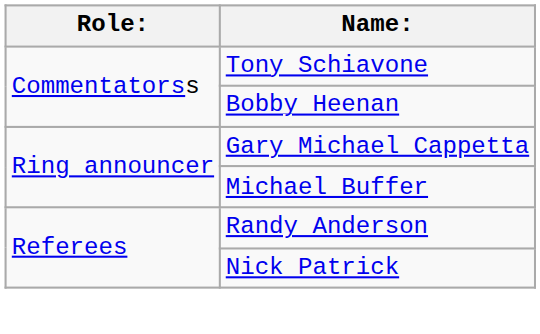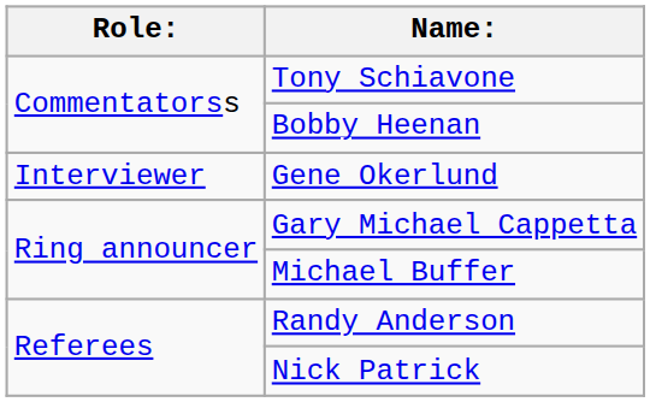 <table class=wikitable style="font-size:90%; margin: 0.5em 0 0.5em 1em; float: right; clear: right;">
 <tr>
 <th>Role:</th>
 <th>Name:</th>
 </tr>
 <tr>
 <td rowspan=2><a href='#'>Commentators</a>s</td>
 <td><a href='#'>Tony Schiavone</a></td>
 </tr>
 <tr>
 <td><a href='#'>Bobby Heenan</a></td>
+</tr>
+<tr>
+<td><a href='#'>Interviewer</a></td>
+<td><a href='#'>Gene Okerlund</a></td>
 </tr>
 <tr>
 <td rowspan=2><a href='#'>Ring announcer</a></td>
 <td><a href='#'>Gary Michael Cappetta</a></td>
 </tr>
 <tr>
 <td><a href='#'>Michael Buffer</a></td>
 </tr>
 <tr>
 <td rowspan=2><a href='#'>Referees</a></td>
 <td><a href='#'>Randy Anderson</a></td>
 </tr>
 <tr>
 <td><a href='#'>Nick Patrick</a></td>
 </tr>
 </table>
